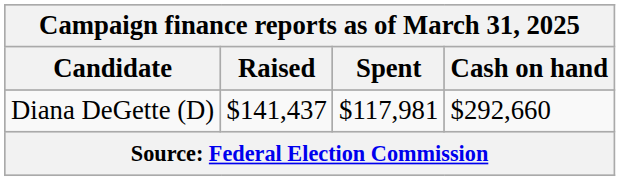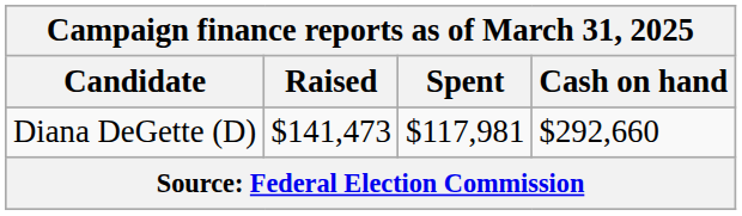 <table class="wikitable sortable">
 <tr>
 <th colspan=4>Campaign finance reports as of March 31, 2025</th>
 </tr>
 <tr style="text-align:center;">
 <th>Candidate</th>
 <th>Raised</th>
 <th>Spent</th>
 <th>Cash on hand</th>
 </tr>
 <tr>
 <td>Diana DeGette (D)</td>
-<td>$141,437</td>
+<td>$141,473</td>
 <td>$117,981</td>
 <td>$292,660</td>
 </tr>
 <tr>
 <th colspan="4"><small>Source: <a href='#'>Federal Election Commission</a></small></th>
 </tr>
 </table>
